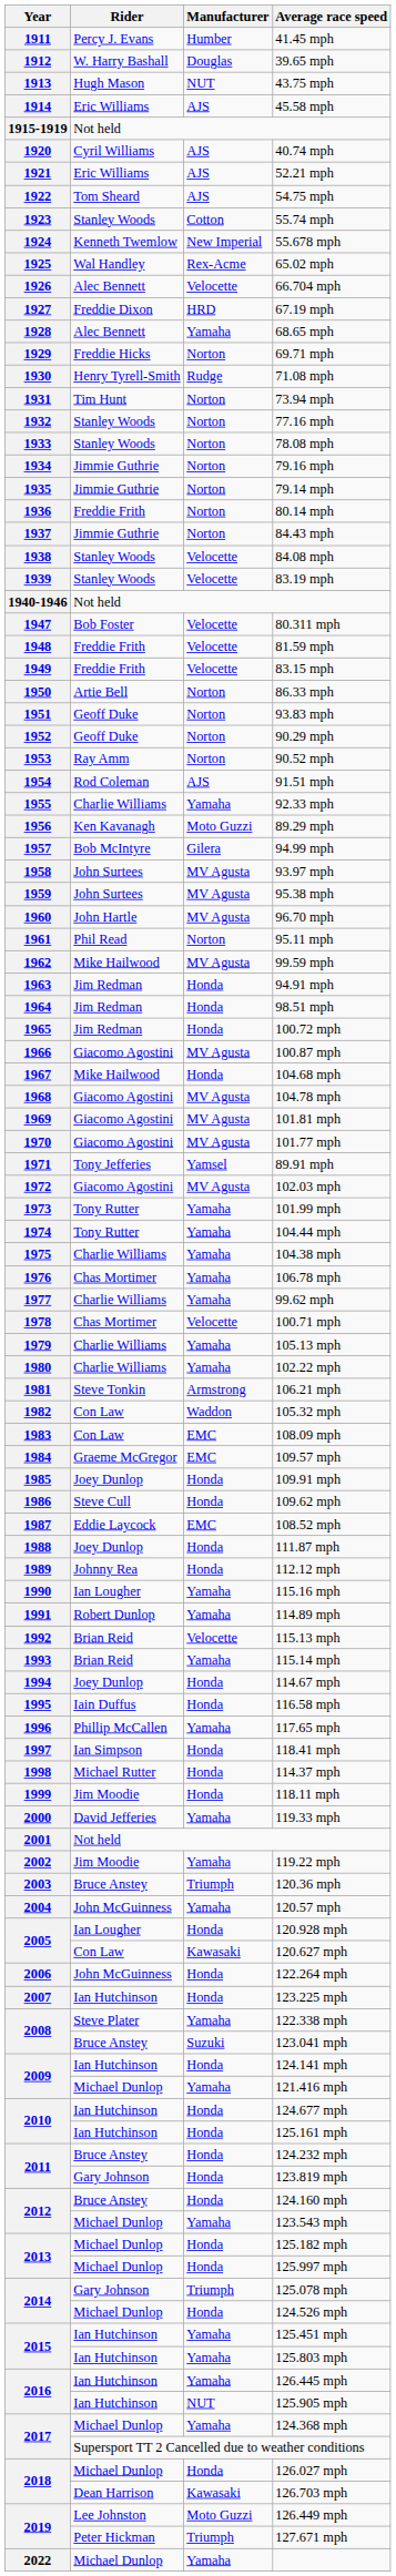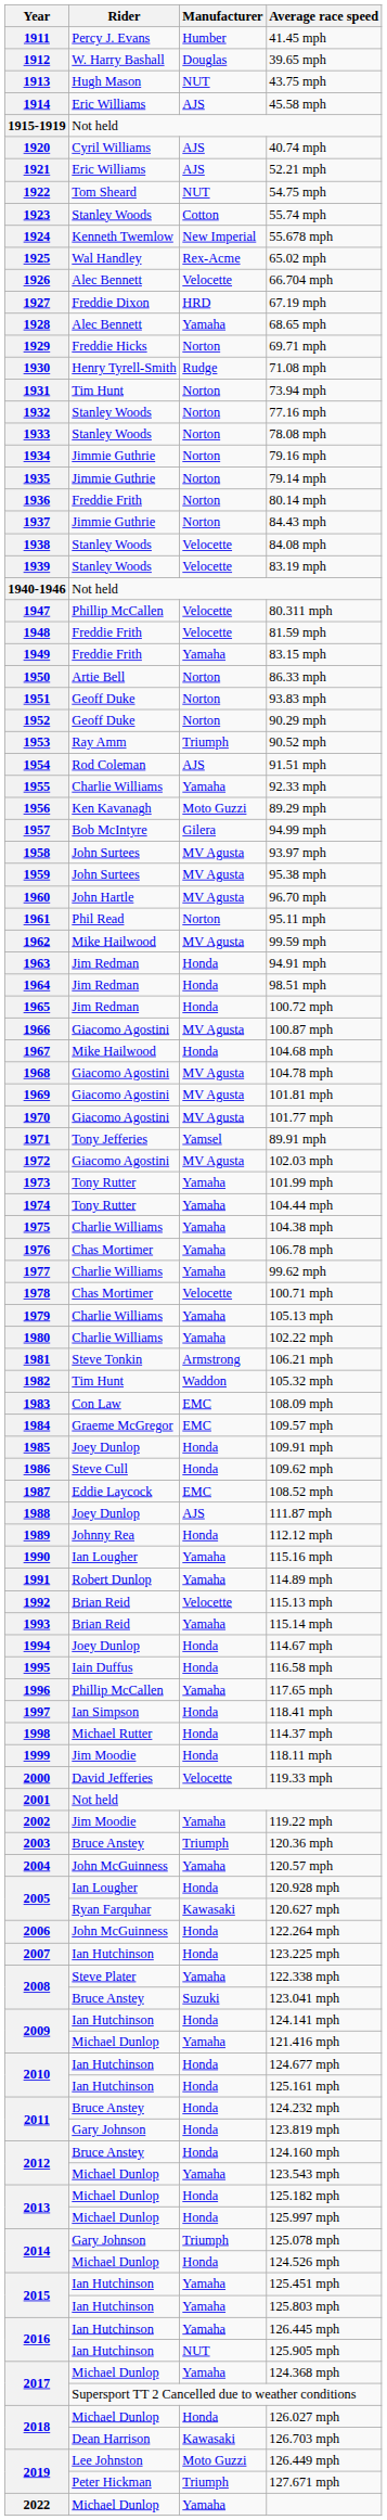 <table class="wikitable" style="font-size: 95%;">
 <tr>
 <th>Year</th>
 <th>Rider</th>
 <th>Manufacturer</th>
 <th>Average race speed</th>
 </tr>
 <tr>
 <th><a href='#'>1911</a></th>
 <td> <a href='#'>Percy J. Evans</a></td>
 <td><a href='#'>Humber</a></td>
 <td>41.45 mph</td>
 </tr>
 <tr>
 <th><a href='#'>1912</a></th>
 <td> <a href='#'>W. Harry Bashall</a></td>
 <td><a href='#'>Douglas</a></td>
 <td>39.65 mph</td>
 </tr>
 <tr>
 <th><a href='#'>1913</a></th>
 <td> <a href='#'>Hugh Mason</a></td>
 <td><a href='#'>NUT</a></td>
 <td>43.75 mph</td>
 </tr>
 <tr>
 <th><a href='#'>1914</a></th>
 <td> <a href='#'>Eric Williams</a></td>
 <td><a href='#'>AJS</a></td>
 <td>45.58 mph</td>
 </tr>
 <tr>
 <th>1915-1919</th>
 <td colspan=3>Not held</td>
 </tr>
 <tr>
 <th><a href='#'>1920</a></th>
 <td> <a href='#'>Cyril Williams</a></td>
 <td><a href='#'>AJS</a></td>
 <td>40.74 mph</td>
 </tr>
 <tr>
 <th><a href='#'>1921</a></th>
 <td> <a href='#'>Eric Williams</a></td>
 <td><a href='#'>AJS</a></td>
 <td>52.21 mph</td>
 </tr>
 <tr>
 <th><a href='#'>1922</a></th>
 <td> <a href='#'>Tom Sheard</a></td>
-<td><a href='#'>AJS</a></td>
+<td><a href='#'>NUT</a></td>
 <td>54.75 mph</td>
 </tr>
 <tr>
 <th><a href='#'>1923</a></th>
 <td> <a href='#'>Stanley Woods</a></td>
 <td><a href='#'>Cotton</a></td>
 <td>55.74 mph</td>
 </tr>
 <tr>
 <th><a href='#'>1924</a></th>
 <td> <a href='#'>Kenneth Twemlow</a></td>
 <td><a href='#'>New Imperial</a></td>
 <td>55.678 mph</td>
 </tr>
 <tr>
 <th><a href='#'>1925</a></th>
 <td> <a href='#'>Wal Handley</a></td>
 <td><a href='#'>Rex-Acme</a></td>
 <td>65.02 mph</td>
 </tr>
 <tr>
 <th><a href='#'>1926</a></th>
 <td> <a href='#'>Alec Bennett</a></td>
 <td><a href='#'>Velocette</a></td>
 <td>66.704 mph</td>
 </tr>
 <tr>
 <th><a href='#'>1927</a></th>
 <td> <a href='#'>Freddie Dixon</a></td>
 <td><a href='#'>HRD</a></td>
 <td>67.19 mph</td>
 </tr>
 <tr>
 <th><a href='#'>1928</a></th>
 <td> <a href='#'>Alec Bennett</a></td>
 <td><a href='#'>Yamaha</a></td>
 <td>68.65 mph</td>
 </tr>
 <tr>
 <th><a href='#'>1929</a></th>
 <td> <a href='#'>Freddie Hicks</a></td>
 <td><a href='#'>Norton</a></td>
 <td>69.71 mph</td>
 </tr>
 <tr>
 <th><a href='#'>1930</a></th>
 <td> <a href='#'>Henry Tyrell-Smith</a></td>
 <td><a href='#'>Rudge</a></td>
 <td>71.08 mph</td>
 </tr>
 <tr>
 <th><a href='#'>1931</a></th>
 <td> <a href='#'>Tim Hunt</a></td>
 <td><a href='#'>Norton</a></td>
 <td>73.94 mph</td>
 </tr>
 <tr>
 <th><a href='#'>1932</a></th>
 <td> <a href='#'>Stanley Woods</a></td>
 <td><a href='#'>Norton</a></td>
 <td>77.16 mph</td>
 </tr>
 <tr>
 <th><a href='#'>1933</a></th>
 <td> <a href='#'>Stanley Woods</a></td>
 <td><a href='#'>Norton</a></td>
 <td>78.08 mph</td>
 </tr>
 <tr>
 <th><a href='#'>1934</a></th>
 <td> <a href='#'>Jimmie Guthrie</a></td>
 <td><a href='#'>Norton</a></td>
 <td>79.16 mph</td>
 </tr>
 <tr>
 <th><a href='#'>1935</a></th>
 <td> <a href='#'>Jimmie Guthrie</a></td>
 <td><a href='#'>Norton</a></td>
 <td>79.14 mph</td>
 </tr>
 <tr>
 <th><a href='#'>1936</a></th>
 <td> <a href='#'>Freddie Frith</a></td>
 <td><a href='#'>Norton</a></td>
 <td>80.14 mph</td>
 </tr>
 <tr>
 <th><a href='#'>1937</a></th>
 <td> <a href='#'>Jimmie Guthrie</a></td>
 <td><a href='#'>Norton</a></td>
 <td>84.43 mph</td>
 </tr>
 <tr>
 <th><a href='#'>1938</a></th>
 <td> <a href='#'>Stanley Woods</a></td>
 <td><a href='#'>Velocette</a></td>
 <td>84.08 mph</td>
 </tr>
 <tr>
 <th><a href='#'>1939</a></th>
 <td> <a href='#'>Stanley Woods</a></td>
 <td><a href='#'>Velocette</a></td>
 <td>83.19 mph</td>
 </tr>
 <tr>
 <th>1940-1946</th>
 <td colspan=3>Not held</td>
 </tr>
 <tr>
 <th><a href='#'>1947</a></th>
-<td> <a href='#'>Bob Foster</a></td>
+<td> <a href='#'>Phillip McCallen</a></td>
 <td><a href='#'>Velocette</a></td>
 <td>80.311 mph</td>
 </tr>
 <tr>
 <th><a href='#'>1948</a></th>
 <td> <a href='#'>Freddie Frith</a></td>
 <td><a href='#'>Velocette</a></td>
 <td>81.59 mph</td>
 </tr>
 <tr>
 <th><a href='#'>1949</a></th>
 <td> <a href='#'>Freddie Frith</a></td>
-<td><a href='#'>Velocette</a></td>
+<td><a href='#'>Yamaha</a></td>
 <td>83.15 mph</td>
 </tr>
 <tr>
 <th><a href='#'>1950</a></th>
 <td> <a href='#'>Artie Bell</a></td>
 <td><a href='#'>Norton</a></td>
 <td>86.33 mph</td>
 </tr>
 <tr>
 <th><a href='#'>1951</a></th>
 <td> <a href='#'>Geoff Duke</a></td>
 <td><a href='#'>Norton</a></td>
 <td>93.83 mph</td>
 </tr>
 <tr>
 <th><a href='#'>1952</a></th>
 <td> <a href='#'>Geoff Duke</a></td>
 <td><a href='#'>Norton</a></td>
 <td>90.29 mph</td>
 </tr>
 <tr>
 <th><a href='#'>1953</a></th>
 <td> <a href='#'>Ray Amm</a></td>
-<td><a href='#'>Norton</a></td>
+<td><a href='#'>Triumph</a></td>
 <td>90.52 mph</td>
 </tr>
 <tr>
 <th><a href='#'>1954</a></th>
 <td> <a href='#'>Rod Coleman</a></td>
 <td><a href='#'>AJS</a></td>
 <td>91.51 mph</td>
 </tr>
 <tr>
 <th><a href='#'>1955</a></th>
 <td> <a href='#'>Charlie Williams</a></td>
 <td><a href='#'>Yamaha</a></td>
 <td>92.33 mph</td>
 </tr>
 <tr>
 <th><a href='#'>1956</a></th>
 <td> <a href='#'>Ken Kavanagh</a></td>
 <td><a href='#'>Moto Guzzi</a></td>
 <td>89.29 mph</td>
 </tr>
 <tr>
 <th><a href='#'>1957</a></th>
 <td> <a href='#'>Bob McIntyre</a></td>
 <td><a href='#'>Gilera</a></td>
 <td>94.99 mph</td>
 </tr>
 <tr>
 <th><a href='#'>1958</a></th>
 <td> <a href='#'>John Surtees</a></td>
 <td><a href='#'>MV Agusta</a></td>
 <td>93.97 mph</td>
 </tr>
 <tr>
 <th><a href='#'>1959</a></th>
 <td> <a href='#'>John Surtees</a></td>
 <td><a href='#'>MV Agusta</a></td>
 <td>95.38 mph</td>
 </tr>
 <tr>
 <th><a href='#'>1960</a></th>
 <td> <a href='#'>John Hartle</a></td>
 <td><a href='#'>MV Agusta</a></td>
 <td>96.70 mph</td>
 </tr>
 <tr>
 <th><a href='#'>1961</a></th>
 <td> <a href='#'>Phil Read</a></td>
 <td><a href='#'>Norton</a></td>
 <td>95.11 mph</td>
 </tr>
 <tr>
 <th><a href='#'>1962</a></th>
 <td> <a href='#'>Mike Hailwood</a></td>
 <td><a href='#'>MV Agusta</a></td>
 <td>99.59 mph</td>
 </tr>
 <tr>
 <th><a href='#'>1963</a></th>
 <td> <a href='#'>Jim Redman</a></td>
 <td><a href='#'>Honda</a></td>
 <td>94.91 mph</td>
 </tr>
 <tr>
 <th><a href='#'>1964</a></th>
 <td> <a href='#'>Jim Redman</a></td>
 <td><a href='#'>Honda</a></td>
 <td>98.51 mph</td>
 </tr>
 <tr>
 <th><a href='#'>1965</a></th>
 <td> <a href='#'>Jim Redman</a></td>
 <td><a href='#'>Honda</a></td>
 <td>100.72 mph</td>
 </tr>
 <tr>
 <th><a href='#'>1966</a></th>
 <td> <a href='#'>Giacomo Agostini</a></td>
 <td><a href='#'>MV Agusta</a></td>
 <td>100.87 mph</td>
 </tr>
 <tr>
 <th><a href='#'>1967</a></th>
 <td> <a href='#'>Mike Hailwood</a></td>
 <td><a href='#'>Honda</a></td>
 <td>104.68 mph</td>
 </tr>
 <tr>
 <th><a href='#'>1968</a></th>
 <td> <a href='#'>Giacomo Agostini</a></td>
 <td><a href='#'>MV Agusta</a></td>
 <td>104.78 mph</td>
 </tr>
 <tr>
 <th><a href='#'>1969</a></th>
 <td> <a href='#'>Giacomo Agostini</a></td>
 <td><a href='#'>MV Agusta</a></td>
 <td>101.81 mph</td>
 </tr>
 <tr>
 <th><a href='#'>1970</a></th>
 <td> <a href='#'>Giacomo Agostini</a></td>
 <td><a href='#'>MV Agusta</a></td>
 <td>101.77 mph</td>
 </tr>
 <tr>
 <th><a href='#'>1971</a></th>
 <td> <a href='#'>Tony Jefferies</a></td>
 <td><a href='#'>Yamsel</a></td>
 <td>89.91 mph</td>
 </tr>
 <tr>
 <th><a href='#'>1972</a></th>
 <td> <a href='#'>Giacomo Agostini</a></td>
 <td><a href='#'>MV Agusta</a></td>
 <td>102.03 mph</td>
 </tr>
 <tr>
 <th><a href='#'>1973</a></th>
 <td> <a href='#'>Tony Rutter</a></td>
 <td><a href='#'>Yamaha</a></td>
 <td>101.99 mph</td>
 </tr>
 <tr>
 <th><a href='#'>1974</a></th>
 <td> <a href='#'>Tony Rutter</a></td>
 <td><a href='#'>Yamaha</a></td>
 <td>104.44 mph</td>
 </tr>
 <tr>
 <th><a href='#'>1975</a></th>
 <td> <a href='#'>Charlie Williams</a></td>
 <td><a href='#'>Yamaha</a></td>
 <td>104.38 mph</td>
 </tr>
 <tr>
 <th><a href='#'>1976</a></th>
 <td> <a href='#'>Chas Mortimer</a></td>
 <td><a href='#'>Yamaha</a></td>
 <td>106.78 mph</td>
 </tr>
 <tr>
 <th><a href='#'>1977</a></th>
 <td> <a href='#'>Charlie Williams</a></td>
 <td><a href='#'>Yamaha</a></td>
 <td>99.62 mph</td>
 </tr>
 <tr>
 <th><a href='#'>1978</a></th>
 <td> <a href='#'>Chas Mortimer</a></td>
 <td><a href='#'>Velocette</a></td>
 <td>100.71 mph</td>
 </tr>
 <tr>
 <th><a href='#'>1979</a></th>
 <td> <a href='#'>Charlie Williams</a></td>
 <td><a href='#'>Yamaha</a></td>
 <td>105.13 mph</td>
 </tr>
 <tr>
 <th><a href='#'>1980</a></th>
 <td> <a href='#'>Charlie Williams</a></td>
 <td><a href='#'>Yamaha</a></td>
 <td>102.22 mph</td>
 </tr>
 <tr>
 <th><a href='#'>1981</a></th>
 <td> <a href='#'>Steve Tonkin</a></td>
 <td><a href='#'>Armstrong</a></td>
 <td>106.21 mph</td>
 </tr>
 <tr>
 <th><a href='#'>1982</a></th>
-<td> <a href='#'>Con Law</a></td>
+<td> <a href='#'>Tim Hunt</a></td>
 <td><a href='#'>Waddon</a></td>
 <td>105.32 mph</td>
 </tr>
 <tr>
 <th><a href='#'>1983</a></th>
 <td> <a href='#'>Con Law</a></td>
 <td><a href='#'>EMC</a></td>
 <td>108.09 mph</td>
 </tr>
 <tr>
 <th><a href='#'>1984</a></th>
 <td> <a href='#'>Graeme McGregor</a></td>
 <td><a href='#'>EMC</a></td>
 <td>109.57 mph</td>
 </tr>
 <tr>
 <th><a href='#'>1985</a></th>
 <td> <a href='#'>Joey Dunlop</a></td>
 <td><a href='#'>Honda</a></td>
 <td>109.91 mph</td>
 </tr>
 <tr>
 <th><a href='#'>1986</a></th>
 <td> <a href='#'>Steve Cull</a></td>
 <td><a href='#'>Honda</a></td>
 <td>109.62 mph</td>
 </tr>
 <tr>
 <th><a href='#'>1987</a></th>
 <td> <a href='#'>Eddie Laycock</a></td>
 <td><a href='#'>EMC</a></td>
 <td>108.52 mph</td>
 </tr>
 <tr>
 <th><a href='#'>1988</a></th>
 <td> <a href='#'>Joey Dunlop</a></td>
-<td><a href='#'>Honda</a></td>
+<td><a href='#'>AJS</a></td>
 <td>111.87 mph</td>
 </tr>
 <tr>
 <th><a href='#'>1989</a></th>
 <td> <a href='#'>Johnny Rea</a></td>
 <td><a href='#'>Honda</a></td>
 <td>112.12 mph</td>
 </tr>
 <tr>
 <th><a href='#'>1990</a></th>
 <td> <a href='#'>Ian Lougher</a></td>
 <td><a href='#'>Yamaha</a></td>
 <td>115.16 mph</td>
 </tr>
 <tr>
 <th><a href='#'>1991</a></th>
 <td> <a href='#'>Robert Dunlop</a></td>
 <td><a href='#'>Yamaha</a></td>
 <td>114.89 mph</td>
 </tr>
 <tr>
 <th><a href='#'>1992</a></th>
 <td> <a href='#'>Brian Reid</a></td>
 <td><a href='#'>Velocette</a></td>
 <td>115.13 mph</td>
 </tr>
 <tr>
 <th><a href='#'>1993</a></th>
 <td> <a href='#'>Brian Reid</a></td>
 <td><a href='#'>Yamaha</a></td>
 <td>115.14 mph</td>
 </tr>
 <tr>
 <th><a href='#'>1994</a></th>
 <td> <a href='#'>Joey Dunlop</a></td>
 <td><a href='#'>Honda</a></td>
 <td>114.67 mph</td>
 </tr>
 <tr>
 <th><a href='#'>1995</a></th>
 <td> <a href='#'>Iain Duffus</a></td>
 <td><a href='#'>Honda</a></td>
 <td>116.58 mph</td>
 </tr>
 <tr>
 <th><a href='#'>1996</a></th>
 <td> <a href='#'>Phillip McCallen</a></td>
 <td><a href='#'>Yamaha</a></td>
 <td>117.65 mph</td>
 </tr>
 <tr>
 <th><a href='#'>1997</a></th>
 <td> <a href='#'>Ian Simpson</a></td>
 <td><a href='#'>Honda</a></td>
 <td>118.41 mph</td>
 </tr>
 <tr>
 <th><a href='#'>1998</a></th>
 <td> <a href='#'>Michael Rutter</a></td>
 <td><a href='#'>Honda</a></td>
 <td>114.37 mph</td>
 </tr>
 <tr>
 <th><a href='#'>1999</a></th>
 <td> <a href='#'>Jim Moodie</a></td>
 <td><a href='#'>Honda</a></td>
 <td>118.11 mph</td>
 </tr>
 <tr>
 <th><a href='#'>2000</a></th>
 <td> <a href='#'>David Jefferies</a></td>
-<td><a href='#'>Yamaha</a></td>
+<td><a href='#'>Velocette</a></td>
 <td>119.33 mph</td>
 </tr>
 <tr>
 <th><a href='#'>2001</a></th>
 <td colspan=3><a href='#'>Not held</a></td>
 </tr>
 <tr>
 <th><a href='#'>2002</a></th>
 <td> <a href='#'>Jim Moodie</a></td>
 <td><a href='#'>Yamaha</a></td>
 <td>119.22 mph</td>
 </tr>
 <tr>
 <th><a href='#'>2003</a></th>
 <td> <a href='#'>Bruce Anstey</a></td>
 <td><a href='#'>Triumph</a></td>
 <td>120.36 mph</td>
 </tr>
 <tr>
 <th><a href='#'>2004</a></th>
 <td> <a href='#'>John McGuinness</a></td>
 <td><a href='#'>Yamaha</a></td>
 <td>120.57 mph</td>
 </tr>
 <tr>
 <th rowspan=2><a href='#'>2005</a></th>
 <td> <a href='#'>Ian Lougher</a></td>
 <td><a href='#'>Honda</a></td>
 <td>120.928 mph</td>
 </tr>
 <tr>
-<td> <a href='#'>Con Law</a></td>
+<td> <a href='#'>Ryan Farquhar</a></td>
 <td><a href='#'>Kawasaki</a></td>
 <td>120.627 mph</td>
 </tr>
 <tr>
 <th><a href='#'>2006</a></th>
 <td> <a href='#'>John McGuinness</a></td>
 <td><a href='#'>Honda</a></td>
 <td>122.264 mph</td>
 </tr>
 <tr>
 <th><a href='#'>2007</a></th>
 <td> <a href='#'>Ian Hutchinson</a></td>
 <td><a href='#'>Honda</a></td>
 <td>123.225 mph</td>
 </tr>
 <tr>
 <th rowspan=2><a href='#'>2008</a></th>
 <td> <a href='#'>Steve Plater</a></td>
 <td><a href='#'>Yamaha</a></td>
 <td>122.338 mph</td>
 </tr>
 <tr>
 <td> <a href='#'>Bruce Anstey</a></td>
 <td><a href='#'>Suzuki</a></td>
 <td>123.041 mph</td>
 </tr>
 <tr>
 <th rowspan=2><a href='#'>2009</a></th>
 <td> <a href='#'>Ian Hutchinson</a></td>
 <td><a href='#'>Honda</a></td>
 <td>124.141 mph</td>
 </tr>
 <tr>
 <td> <a href='#'>Michael Dunlop</a></td>
 <td><a href='#'>Yamaha</a></td>
 <td>121.416 mph</td>
 </tr>
 <tr>
 <th rowspan=2><a href='#'>2010</a></th>
 <td> <a href='#'>Ian Hutchinson</a></td>
 <td><a href='#'>Honda</a></td>
 <td>124.677 mph</td>
 </tr>
 <tr>
 <td> <a href='#'>Ian Hutchinson</a></td>
 <td><a href='#'>Honda</a></td>
 <td>125.161 mph</td>
 </tr>
 <tr>
 <th rowspan=2><a href='#'>2011</a></th>
 <td> <a href='#'>Bruce Anstey</a></td>
 <td><a href='#'>Honda</a></td>
 <td>124.232 mph</td>
 </tr>
 <tr>
 <td> <a href='#'>Gary Johnson</a></td>
 <td><a href='#'>Honda</a></td>
 <td>123.819 mph</td>
 </tr>
 <tr>
 <th rowspan=2><a href='#'>2012</a></th>
 <td> <a href='#'>Bruce Anstey</a></td>
 <td><a href='#'>Honda</a></td>
 <td>124.160 mph</td>
 </tr>
 <tr>
 <td> <a href='#'>Michael Dunlop</a></td>
 <td><a href='#'>Yamaha</a></td>
 <td>123.543 mph</td>
 </tr>
 <tr>
 <th rowspan=2><a href='#'>2013</a></th>
 <td> <a href='#'>Michael Dunlop</a></td>
 <td><a href='#'>Honda</a></td>
 <td>125.182 mph</td>
 </tr>
 <tr>
 <td> <a href='#'>Michael Dunlop</a></td>
 <td><a href='#'>Honda</a></td>
 <td>125.997 mph</td>
 </tr>
 <tr>
 <th rowspan=2><a href='#'>2014</a></th>
 <td> <a href='#'>Gary Johnson</a></td>
 <td><a href='#'>Triumph</a></td>
 <td>125.078 mph</td>
 </tr>
 <tr>
 <td> <a href='#'>Michael Dunlop</a></td>
 <td><a href='#'>Honda</a></td>
 <td>124.526 mph</td>
 </tr>
 <tr>
 <th rowspan=2><a href='#'>2015</a></th>
 <td> <a href='#'>Ian Hutchinson</a></td>
 <td><a href='#'>Yamaha</a></td>
 <td>125.451 mph</td>
 </tr>
 <tr>
 <td> <a href='#'>Ian Hutchinson</a></td>
 <td><a href='#'>Yamaha</a></td>
 <td>125.803 mph</td>
 </tr>
 <tr>
 <th rowspan=2><a href='#'>2016</a></th>
 <td> <a href='#'>Ian Hutchinson</a></td>
 <td><a href='#'>Yamaha</a></td>
 <td>126.445 mph</td>
 </tr>
 <tr>
 <td> <a href='#'>Ian Hutchinson</a></td>
 <td><a href='#'>NUT</a></td>
 <td>125.905 mph</td>
 </tr>
 <tr>
 <th rowspan=2><a href='#'>2017</a></th>
 <td> <a href='#'>Michael Dunlop</a></td>
 <td><a href='#'>Yamaha</a></td>
 <td>124.368 mph</td>
 </tr>
 <tr>
 <td colspan=3>Supersport TT 2 Cancelled due to weather conditions</td>
 </tr>
 <tr>
 <th rowspan=2><a href='#'>2018</a></th>
 <td> <a href='#'>Michael Dunlop</a></td>
 <td><a href='#'>Honda</a></td>
 <td>126.027 mph</td>
 </tr>
 <tr>
 <td> <a href='#'>Dean Harrison</a></td>
 <td><a href='#'>Kawasaki</a></td>
 <td>126.703 mph</td>
 </tr>
 <tr>
 <th rowspan=2><a href='#'>2019</a></th>
 <td> <a href='#'>Lee Johnston</a></td>
 <td><a href='#'>Moto Guzzi</a></td>
 <td>126.449 mph</td>
 </tr>
 <tr>
 <td> <a href='#'>Peter Hickman</a></td>
 <td><a href='#'>Triumph</a></td>
 <td>127.671 mph</td>
 </tr>
 <tr>
 <th>2022</th>
 <td> <a href='#'>Michael Dunlop</a></td>
 <td><a href='#'>Yamaha</a></td>
 <td></td>
 </tr>
 </table>
